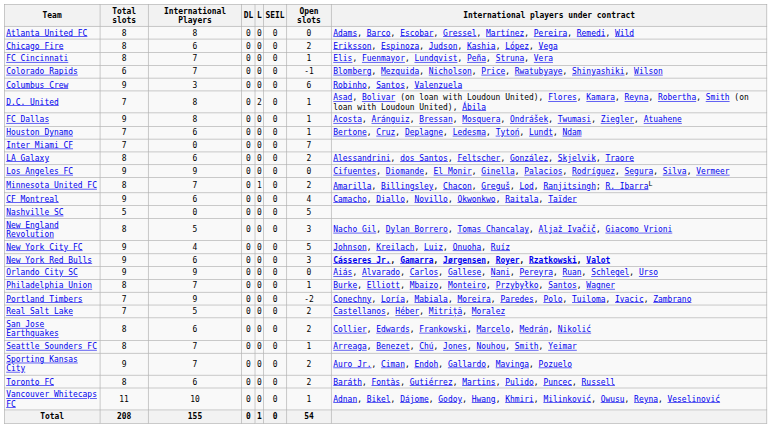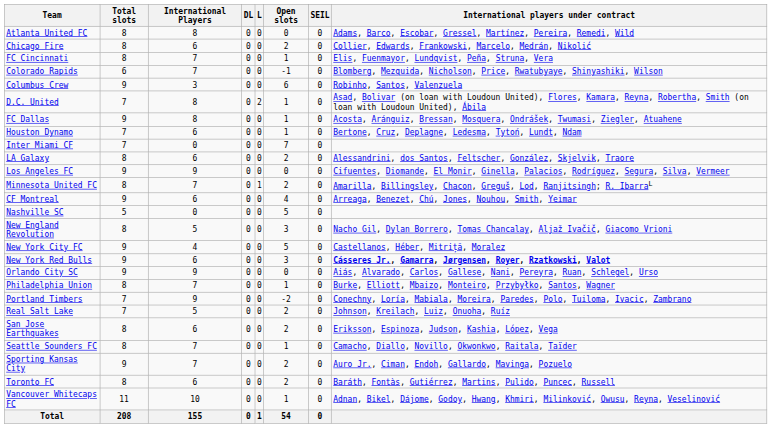 <table class="wikitable sortable">
 <tr>
 <th>Team</th>
 <th style="text-align:center;">Total slots</th>
 <th align=center>International Players</th>
 <th align=center>DL</th>
 <th align=center>L</th>
+<th align=center>Open slots</th>
 <th align=center>SEIL</th>
-<th align=center>Open slots</th>
 <th>International players under contract</th>
 </tr>
 <tr>
 <td><a href='#'>Atlanta United FC</a></td>
 <td align=center>8</td>
 <td align=center>8</td>
 <td align=center>0</td>
 <td align=center>0</td>
 <td align=center>0</td>
 <td align=center>0</td>
 <td><a href='#'>Adams</a>, <a href='#'>Barco</a>, <a href='#'>Escobar</a>, <a href='#'>Gressel</a>, <a href='#'>Martínez</a>, <a href='#'>Pereira</a>, <a href='#'>Remedi</a>, <a href='#'>Wild</a></td>
 </tr>
 <tr>
 <td><a href='#'>Chicago Fire</a></td>
 <td align=center>8</td>
 <td align=center>6</td>
 <td align=center>0</td>
 <td align=center>0</td>
+<td align=center>2</td>
 <td align=center>0</td>
-<td align=center>2</td>
-<td><a href='#'>Eriksson</a>, <a href='#'>Espinoza</a>, <a href='#'>Judson</a>, <a href='#'>Kashia</a>, <a href='#'>López</a>, <a href='#'>Vega</a></td>
+<td><a href='#'>Collier</a>, <a href='#'>Edwards</a>, <a href='#'>Frankowski</a>, <a href='#'>Marcelo</a>, <a href='#'>Medrán</a>, <a href='#'>Nikolić</a></td>
 </tr>
 <tr>
 <td><a href='#'>FC Cincinnati</a></td>
 <td align=center>8</td>
 <td align=center>7</td>
 <td align=center>0</td>
 <td align=center>0</td>
+<td align=center>1</td>
 <td align=center>0</td>
-<td align=center>1</td>
 <td><a href='#'>Elis</a>, <a href='#'>Fuenmayor</a>, <a href='#'>Lundqvist</a>, <a href='#'>Peña</a>, <a href='#'>Struna</a>, <a href='#'>Vera</a></td>
 </tr>
 <tr>
 <td><a href='#'>Colorado Rapids</a></td>
 <td align=center>6</td>
 <td align=center>7</td>
 <td align=center>0</td>
 <td align=center>0</td>
+<td align=center>-1</td>
 <td align=center>0</td>
-<td align=center>-1</td>
 <td><a href='#'>Blomberg</a>, <a href='#'>Mezquida</a>, <a href='#'>Nicholson</a>, <a href='#'>Price</a>, <a href='#'>Rwatubyaye</a>, <a href='#'>Shinyashiki</a>, <a href='#'>Wilson</a></td>
 </tr>
 <tr>
 <td><a href='#'>Columbus Crew</a></td>
 <td align=center>9</td>
 <td align=center>3</td>
 <td align=center>0</td>
 <td align=center>0</td>
+<td align=center>6</td>
 <td align=center>0</td>
-<td align=center>6</td>
 <td><a href='#'>Robinho</a>, <a href='#'>Santos</a>, <a href='#'>Valenzuela</a></td>
 </tr>
 <tr>
 <td><a href='#'>D.C. United</a></td>
 <td align=center>7</td>
 <td align=center>8</td>
 <td align=center>0</td>
 <td align=center>2</td>
+<td align=center>1</td>
 <td align=center>0</td>
-<td align=center>1</td>
 <td><a href='#'>Asad</a>, <a href='#'>Bolivar</a> (on loan with Loudoun United), <a href='#'>Flores</a>, <a href='#'>Kamara</a>, <a href='#'>Reyna</a>, <a href='#'>Robertha</a>, <a href='#'>Smith</a> (on loan with Loudoun United), <a href='#'>Ábila</a></td>
 </tr>
 <tr>
 <td><a href='#'>FC Dallas</a></td>
 <td align=center>9</td>
 <td align=center>8</td>
 <td align=center>0</td>
 <td align=center>0</td>
+<td align=center>1</td>
 <td align=center>0</td>
-<td align=center>1</td>
 <td><a href='#'>Acosta</a>, <a href='#'>Aránguiz</a>, <a href='#'>Bressan</a>, <a href='#'>Mosquera</a>, <a href='#'>Ondrášek</a>, <a href='#'>Twumasi</a>, <a href='#'>Ziegler</a>, <a href='#'>Atuahene</a></td>
 </tr>
 <tr>
 <td><a href='#'>Houston Dynamo</a></td>
 <td align=center>7</td>
 <td align=center>6</td>
 <td align=center>0</td>
 <td align=center>0</td>
+<td align=center>1</td>
 <td align=center>0</td>
-<td align=center>1</td>
 <td><a href='#'>Bertone</a>, <a href='#'>Cruz</a>, <a href='#'>Deplagne</a>, <a href='#'>Ledesma</a>, <a href='#'>Tytoń</a>, <a href='#'>Lundt</a>, <a href='#'>Ndam</a></td>
 </tr>
 <tr>
 <td><a href='#'>Inter Miami CF</a></td>
 <td align=center>7</td>
 <td align=center>0</td>
 <td align=center>0</td>
 <td align=center>0</td>
+<td align=center>7</td>
 <td align=center>0</td>
-<td align=center>7</td>
 <td></td>
 </tr>
 <tr>
 <td><a href='#'>LA Galaxy</a></td>
 <td align=center>8</td>
 <td align=center>6</td>
 <td align=center>0</td>
 <td align=center>0</td>
+<td align=center>2</td>
 <td align=center>0</td>
-<td align=center>2</td>
 <td><a href='#'>Alessandrini</a>, <a href='#'>dos Santos</a>, <a href='#'>Feltscher</a>, <a href='#'>González</a>, <a href='#'>Skjelvik</a>, <a href='#'>Traore</a></td>
 </tr>
 <tr>
 <td><a href='#'>Los Angeles FC</a></td>
 <td align=center>9</td>
 <td align=center>9</td>
 <td align=center>0</td>
 <td align=center>0</td>
 <td align=center>0</td>
 <td align=center>0</td>
 <td><a href='#'>Cifuentes</a>, <a href='#'>Diomande</a>, <a href='#'>El Monir</a>, <a href='#'>Ginella</a>, <a href='#'>Palacios</a>, <a href='#'>Rodríguez</a>, <a href='#'>Segura</a>, <a href='#'>Silva</a>, <a href='#'>Vermeer</a></td>
 </tr>
 <tr>
 <td><a href='#'>Minnesota United FC</a></td>
 <td align=center>8</td>
 <td align=center>7</td>
 <td align="center">0</td>
 <td align=center>1</td>
+<td align=center>2</td>
 <td align=center>0</td>
-<td align=center>2</td>
 <td><a href='#'>Amarilla</a>, <a href='#'>Billingsley</a>, <a href='#'>Chacon</a>, <a href='#'>Greguš</a>, <a href='#'>Lod</a>, <a href='#'>Ranjitsingh</a>; <a href='#'>R. Ibarra</a><sup>L</sup></td>
 </tr>
 <tr>
 <td><a href='#'>CF Montreal</a></td>
 <td align=center>9</td>
 <td align=center>6</td>
 <td align=center>0</td>
 <td align=center>0</td>
+<td align=center>4</td>
 <td align=center>0</td>
-<td align=center>4</td>
-<td><a href='#'>Camacho</a>, <a href='#'>Diallo</a>, <a href='#'>Novillo</a>, <a href='#'>Okwonkwo</a>, <a href='#'>Raitala</a>, <a href='#'>Taïder</a></td>
+<td><a href='#'>Arreaga</a>, <a href='#'>Benezet</a>, <a href='#'>Chú</a>, <a href='#'>Jones</a>, <a href='#'>Nouhou</a>, <a href='#'>Smith</a>, <a href='#'>Yeimar</a></td>
 </tr>
 <tr>
 <td><a href='#'>Nashville SC</a></td>
 <td align=center>5</td>
 <td align=center>0</td>
 <td align=center>0</td>
 <td align=center>0</td>
+<td align=center>5</td>
 <td align=center>0</td>
-<td align=center>5</td>
 <td></td>
 </tr>
 <tr>
 <td><a href='#'>New England Revolution</a></td>
 <td align=center>8</td>
 <td align=center>5</td>
 <td align="center">0</td>
 <td align=center>0</td>
+<td align=center>3</td>
 <td align=center>0</td>
-<td align=center>3</td>
 <td><a href='#'>Nacho Gil</a>, <a href='#'>Dylan Borrero</a>, <a href='#'>Tomas Chancalay</a>, <a href='#'>Aljaž Ivačič</a>, <a href='#'>Giacomo Vrioni</a></td>
 </tr>
 <tr>
 <td><a href='#'>New York City FC</a></td>
 <td align=center>9</td>
 <td align=center>4</td>
 <td align=center>0</td>
 <td align=center>0</td>
+<td align=center>5</td>
 <td align=center>0</td>
-<td align=center>5</td>
-<td><a href='#'>Johnson</a>, <a href='#'>Kreilach</a>, <a href='#'>Luiz</a>, <a href='#'>Onuoha</a>, <a href='#'>Ruíz</a></td>
+<td><a href='#'>Castellanos</a>, <a href='#'>Héber</a>, <a href='#'>Mitriță</a>, <a href='#'>Moralez</a></td>
 </tr>
 <tr>
 <td><a href='#'>New York Red Bulls</a></td>
 <td align=center>9</td>
 <td align=center>6</td>
 <td align=center>0</td>
 <td align=center>0</td>
+<td align=center>3</td>
 <td align=center>0</td>
-<td align=center>3</td>
 <td><strong><a href='#'>Cásseres Jr.</a>, <a href='#'>Gamarra</a>, <a href='#'>Jørgensen</a>, <a href='#'>Royer</a>, <a href='#'>Rzatkowski</a>, <a href='#'>Valot</a></strong></td>
 </tr>
 <tr>
 <td><a href='#'>Orlando City SC</a></td>
 <td align=center>9</td>
 <td align=center>9</td>
 <td align=center>0</td>
 <td align=center>0</td>
 <td align=center>0</td>
 <td align=center>0</td>
 <td><a href='#'>Aiás</a>, <a href='#'>Alvarado</a>, <a href='#'>Carlos</a>, <a href='#'>Gallese</a>, <a href='#'>Nani</a>, <a href='#'>Pereyra</a>, <a href='#'>Ruan</a>, <a href='#'>Schlegel</a>, <a href='#'>Urso</a></td>
 </tr>
 <tr>
 <td><a href='#'>Philadelphia Union</a></td>
 <td align=center>8</td>
 <td align=center>7</td>
 <td align=center>0</td>
 <td align=center>0</td>
+<td align=center>1</td>
 <td align=center>0</td>
-<td align=center>1</td>
 <td><a href='#'>Burke</a>, <a href='#'>Elliott</a>, <a href='#'>Mbaizo</a>, <a href='#'>Monteiro</a>, <a href='#'>Przybyłko</a>, <a href='#'>Santos</a>, <a href='#'>Wagner</a></td>
 </tr>
 <tr>
 <td><a href='#'>Portland Timbers</a></td>
 <td align=center>7</td>
 <td align=center>9</td>
 <td align=center>0</td>
 <td align=center>0</td>
+<td align=center>-2</td>
 <td align=center>0</td>
-<td align=center>-2</td>
 <td><a href='#'>Conechny</a>, <a href='#'>Loría</a>, <a href='#'>Mabiala</a>, <a href='#'>Moreira</a>, <a href='#'>Paredes</a>, <a href='#'>Polo</a>, <a href='#'>Tuiloma</a>, <a href='#'>Ivacic</a>, <a href='#'>Zambrano</a></td>
 </tr>
 <tr>
 <td><a href='#'>Real Salt Lake</a></td>
 <td align=center>7</td>
 <td align=center>5</td>
 <td align=center>0</td>
 <td align=center>0</td>
+<td align=center>2</td>
 <td align=center>0</td>
-<td align=center>2</td>
-<td><a href='#'>Castellanos</a>, <a href='#'>Héber</a>, <a href='#'>Mitriță</a>, <a href='#'>Moralez</a></td>
+<td><a href='#'>Johnson</a>, <a href='#'>Kreilach</a>, <a href='#'>Luiz</a>, <a href='#'>Onuoha</a>, <a href='#'>Ruíz</a></td>
 </tr>
 <tr>
 <td><a href='#'>San Jose Earthquakes</a></td>
 <td align=center>8</td>
 <td align=center>6</td>
 <td align=center>0</td>
 <td align=center>0</td>
+<td align=center>2</td>
 <td align=center>0</td>
-<td align=center>2</td>
-<td><a href='#'>Collier</a>, <a href='#'>Edwards</a>, <a href='#'>Frankowski</a>, <a href='#'>Marcelo</a>, <a href='#'>Medrán</a>, <a href='#'>Nikolić</a></td>
+<td><a href='#'>Eriksson</a>, <a href='#'>Espinoza</a>, <a href='#'>Judson</a>, <a href='#'>Kashia</a>, <a href='#'>López</a>, <a href='#'>Vega</a></td>
 </tr>
 <tr>
 <td><a href='#'>Seattle Sounders FC</a></td>
 <td align=center>8</td>
 <td align=center>7</td>
 <td align=center>0</td>
 <td align=center>0</td>
+<td align=center>1</td>
 <td align=center>0</td>
-<td align=center>1</td>
-<td><a href='#'>Arreaga</a>, <a href='#'>Benezet</a>, <a href='#'>Chú</a>, <a href='#'>Jones</a>, <a href='#'>Nouhou</a>, <a href='#'>Smith</a>, <a href='#'>Yeimar</a></td>
+<td><a href='#'>Camacho</a>, <a href='#'>Diallo</a>, <a href='#'>Novillo</a>, <a href='#'>Okwonkwo</a>, <a href='#'>Raitala</a>, <a href='#'>Taïder</a></td>
 </tr>
 <tr>
 <td><a href='#'>Sporting Kansas City</a></td>
 <td align=center>9</td>
 <td align=center>7</td>
 <td align=center>0</td>
 <td align=center>0</td>
+<td align=center>2</td>
 <td align=center>0</td>
-<td align=center>2</td>
 <td><a href='#'>Auro Jr.</a>, <a href='#'>Ciman</a>, <a href='#'>Endoh</a>, <a href='#'>Gallardo</a>, <a href='#'>Mavinga</a>, <a href='#'>Pozuelo</a></td>
 </tr>
 <tr>
 <td><a href='#'>Toronto FC</a></td>
 <td align=center>8</td>
 <td align=center>6</td>
 <td align="center">0</td>
 <td align=center>0</td>
+<td align=center>2</td>
 <td align=center>0</td>
-<td align=center>2</td>
 <td><a href='#'>Baráth</a>, <a href='#'>Fontàs</a>, <a href='#'>Gutiérrez</a>, <a href='#'>Martins</a>, <a href='#'>Pulido</a>, <a href='#'>Puncec</a>, <a href='#'>Russell</a></td>
 </tr>
 <tr>
 <td><a href='#'>Vancouver Whitecaps FC</a></td>
 <td align=center>11</td>
 <td align=center>10</td>
 <td align=center>0</td>
 <td align=center>0</td>
+<td align=center>1</td>
 <td align=center>0</td>
-<td align=center>1</td>
 <td><a href='#'>Adnan</a>, <a href='#'>Bikel</a>, <a href='#'>Dájome</a>, <a href='#'>Godoy</a>, <a href='#'>Hwang</a>, <a href='#'>Khmiri</a>, <a href='#'>Milinković</a>, <a href='#'>Owusu</a>, <a href='#'>Reyna</a>, <a href='#'>Veselinović</a></td>
 </tr>
 <tr>
 <th>Total</th>
 <th align=center>208</th>
 <th align=center>155</th>
 <th align=center>0</th>
 <th align=center>1</th>
+<th align=center>54</th>
 <th align=center>0</th>
-<th align=center>54</th>
 <th></th>
 </tr>
 </table>
